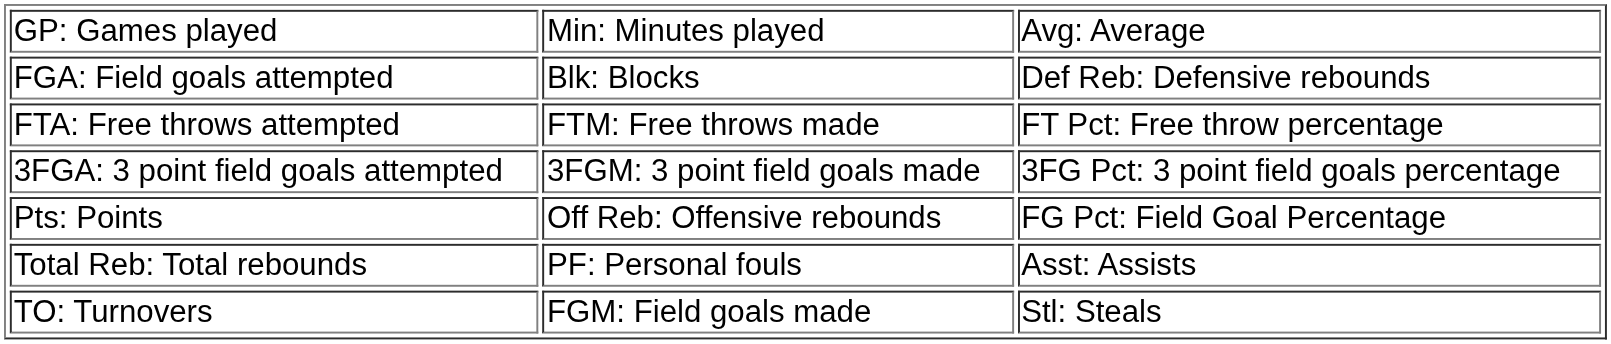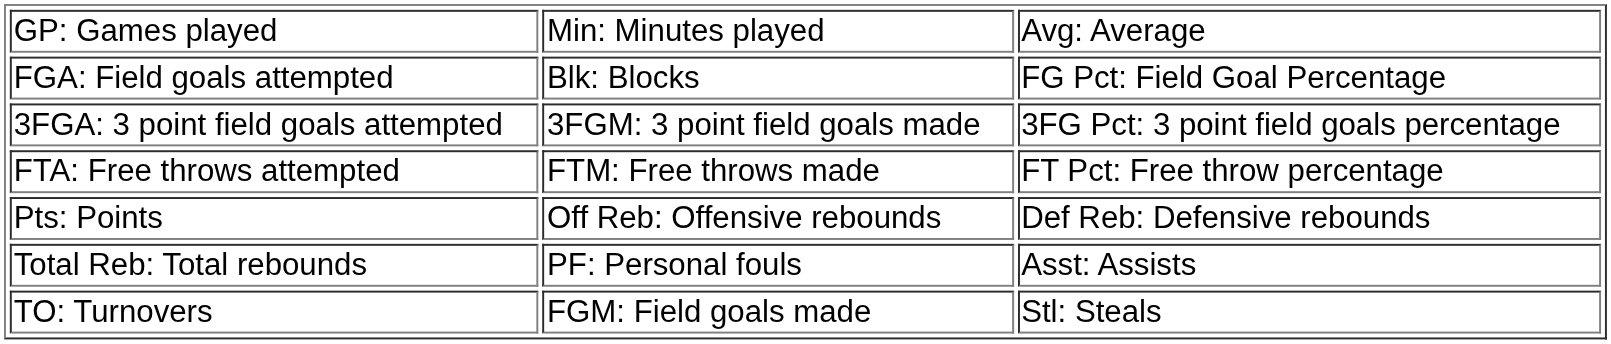 <table style="width:65%; height:20px" border="1">
 <tr>
 <td>GP: Games played</td>
 <td>Min: Minutes played</td>
 <td>Avg: Average</td>
 </tr>
 <tr>
 <td>FGA: Field goals attempted</td>
 <td>Blk: Blocks</td>
-<td>Def Reb: Defensive rebounds</td>
+<td>FG Pct: Field Goal Percentage</td>
+</tr>
+<tr>
+<td>3FGA: 3 point field goals attempted</td>
+<td>3FGM: 3 point field goals made</td>
+<td>3FG Pct: 3 point field goals percentage</td>
 </tr>
 <tr>
 <td>FTA: Free throws attempted</td>
 <td>FTM: Free throws made</td>
 <td>FT Pct: Free throw percentage</td>
 </tr>
 <tr>
-<td>3FGA: 3 point field goals attempted</td>
-<td>3FGM: 3 point field goals made</td>
-<td>3FG Pct: 3 point field goals percentage</td>
-</tr>
-<tr>
 <td>Pts: Points</td>
 <td>Off Reb: Offensive rebounds</td>
-<td>FG Pct: Field Goal Percentage</td>
+<td>Def Reb: Defensive rebounds</td>
 </tr>
 <tr>
 <td>Total Reb: Total rebounds</td>
 <td>PF: Personal fouls</td>
 <td>Asst: Assists</td>
 </tr>
 <tr>
 <td>TO: Turnovers</td>
 <td>FGM: Field goals made</td>
 <td>Stl: Steals</td>
 </tr>
 </table>
